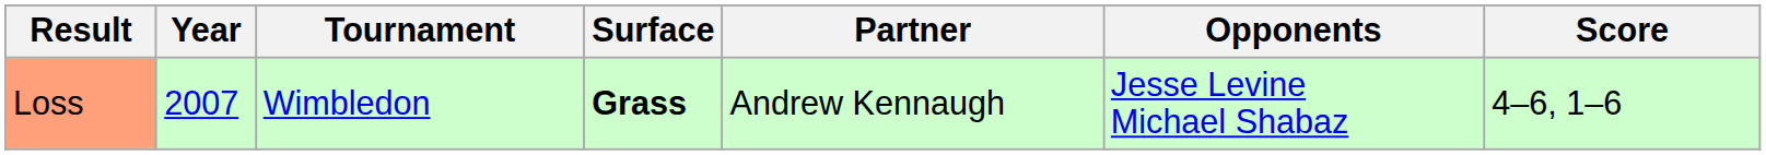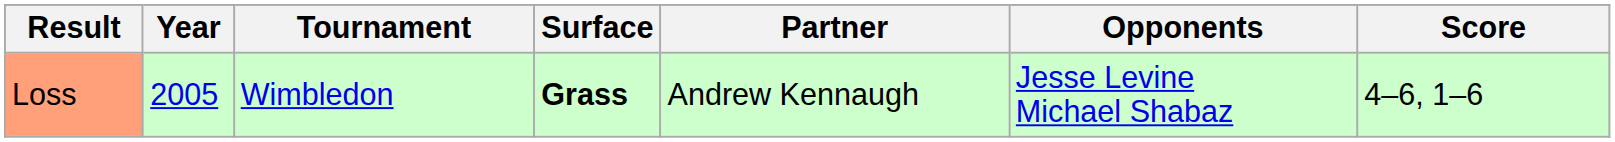 <table class="sortable wikitable">
 <tr>
 <th style="width:65px;">Result</th>
 <th style="width:40px;">Year</th>
 <th style="width:150px;">Tournament</th>
 <th style="width:50px;">Surface</th>
 <th style="width:175px;">Partner</th>
 <th style="width:175px;">Opponents</th>
 <th style="width:125px;" class="unsortable">Score</th>
 </tr>
 <tr style="background:#ccffcc;">
 <td style="background:#ffa07a;">Loss</td>
-<td><a href='#'>2007</a></td>
+<td><a href='#'>2005</a></td>
 <td><a href='#'>Wimbledon</a></td>
 <td><strong>Grass</strong></td>
 <td> Andrew Kennaugh</td>
 <td> <a href='#'>Jesse Levine</a> <br>  <a href='#'>Michael Shabaz</a></td>
 <td>4–6, 1–6</td>
 </tr>
 </table>
